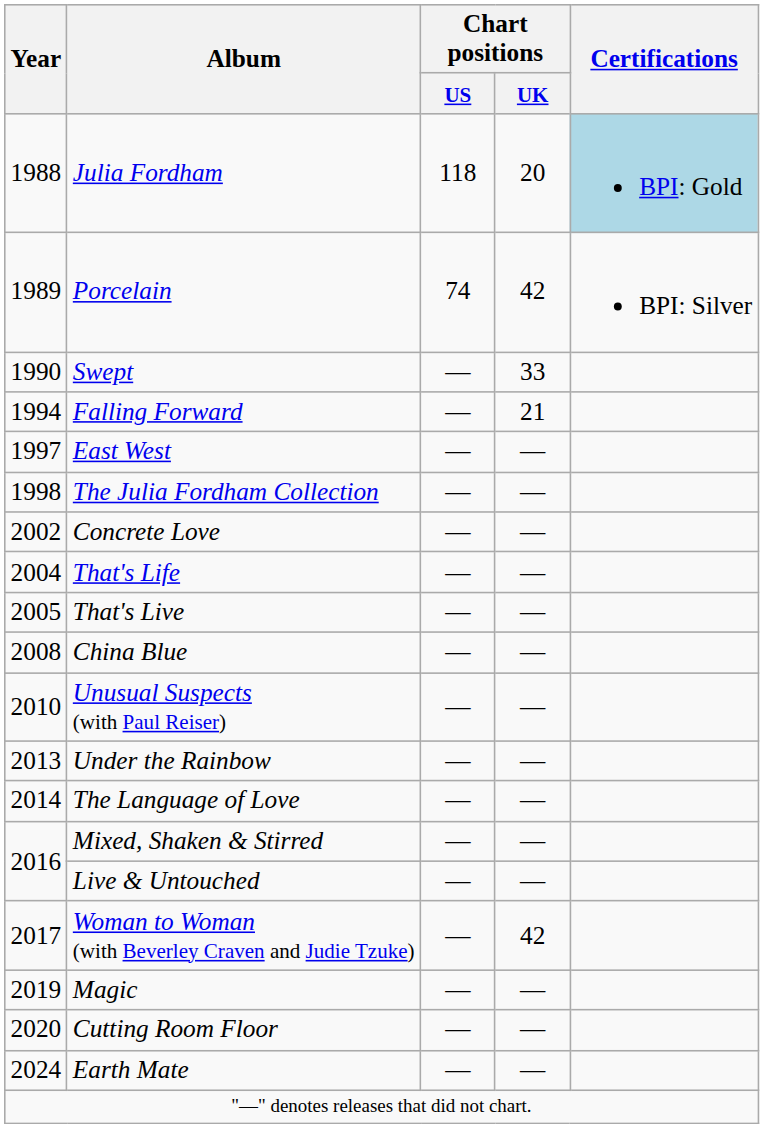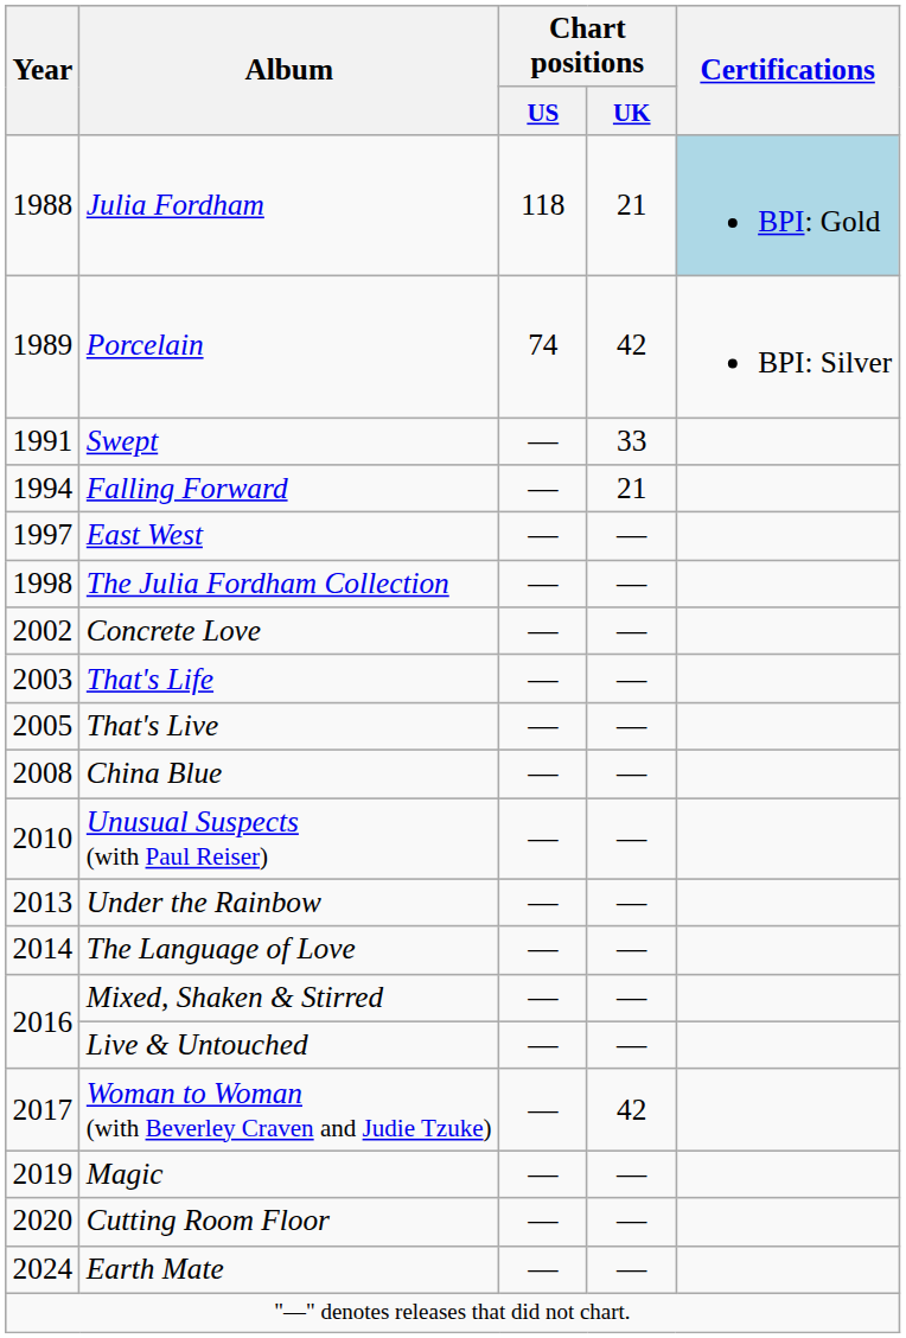 <table class="wikitable">
 <tr>
 <th rowspan="2">Year</th>
 <th rowspan="2">Album</th>
 <th colspan="2">Chart positions</th>
 <th rowspan="2"><a href='#'>Certifications</a></th>
 </tr>
 <tr>
 <th style="width:40px;"><small><a href='#'>US</a></small><br></th>
 <th style="width:40px;"><small><a href='#'>UK</a></small><br></th>
 </tr>
 <tr>
 <td>1988</td>
 <td><em><a href='#'>Julia Fordham</a></em></td>
 <td align=center>118</td>
-<td align=center>20</td>
+<td align=center>21</td>
 <td style="background: lightblue;"><br><ul><li><a href='#'>BPI</a>: Gold</li></ul></td>
 </tr>
 <tr>
 <td>1989</td>
 <td><em><a href='#'>Porcelain</a></em></td>
 <td align=center>74</td>
 <td align=center>42</td>
 <td><br><ul><li>BPI: Silver</li></ul></td>
 </tr>
 <tr>
-<td>1990</td>
+<td>1991</td>
 <td><em><a href='#'>Swept</a></em></td>
 <td align=center>—</td>
 <td align=center>33</td>
 <td></td>
 </tr>
 <tr>
 <td>1994</td>
 <td><em><a href='#'>Falling Forward</a></em></td>
 <td align=center>—</td>
 <td align=center>21</td>
 <td></td>
 </tr>
 <tr>
 <td>1997</td>
 <td><em><a href='#'>East West</a></em></td>
 <td align=center>—</td>
 <td align=center>—</td>
 <td></td>
 </tr>
 <tr>
 <td>1998</td>
 <td><em><a href='#'>The Julia Fordham Collection</a></em></td>
 <td align=center>—</td>
 <td align=center>—</td>
 <td></td>
 </tr>
 <tr>
 <td>2002</td>
 <td><em>Concrete Love</em></td>
 <td align=center>—</td>
 <td align=center>—</td>
 <td></td>
 </tr>
 <tr>
-<td>2004</td>
+<td>2003</td>
 <td><em><a href='#'>That's Life</a></em></td>
 <td align=center>—</td>
 <td align=center>—</td>
 <td></td>
 </tr>
 <tr>
 <td>2005</td>
 <td><em>That's Live</em></td>
 <td align=center>—</td>
 <td align=center>—</td>
 <td></td>
 </tr>
 <tr>
 <td>2008</td>
 <td><em>China Blue</em></td>
 <td align=center>—</td>
 <td align=center>—</td>
 <td></td>
 </tr>
 <tr>
 <td>2010</td>
 <td><em><a href='#'>Unusual Suspects</a></em> <br><small>(with <a href='#'>Paul Reiser</a>)</small></td>
 <td align=center>—</td>
 <td align=center>—</td>
 <td></td>
 </tr>
 <tr>
 <td>2013</td>
 <td><em>Under the Rainbow</em></td>
 <td align=center>—</td>
 <td align=center>—</td>
 <td></td>
 </tr>
 <tr>
 <td>2014</td>
 <td><em>The Language of Love</em></td>
 <td align=center>—</td>
 <td align=center>—</td>
 <td></td>
 </tr>
 <tr>
 <td rowspan="2">2016</td>
 <td><em>Mixed, Shaken & Stirred</em></td>
 <td align=center>—</td>
 <td align=center>—</td>
 <td></td>
 </tr>
 <tr>
 <td><em>Live & Untouched</em></td>
 <td align=center>—</td>
 <td align=center>—</td>
 <td></td>
 </tr>
 <tr>
 <td>2017</td>
 <td><em><a href='#'>Woman to Woman</a></em> <br><small>(with <a href='#'>Beverley Craven</a> and <a href='#'>Judie Tzuke</a>)</small></td>
 <td align=center>—</td>
 <td align=center>42</td>
 <td></td>
 </tr>
 <tr>
 <td>2019</td>
 <td><em>Magic</em></td>
 <td align=center>—</td>
 <td align=center>—</td>
 <td></td>
 </tr>
 <tr>
 <td>2020</td>
 <td><em>Cutting Room Floor</em></td>
 <td align=center>—</td>
 <td align=center>—</td>
 <td></td>
 </tr>
 <tr>
 <td>2024</td>
 <td><em>Earth Mate</em></td>
 <td align=center>—</td>
 <td align=center>—</td>
 <td></td>
 </tr>
 <tr>
 <td colspan="8" style="text-align:center; font-size:9pt;">"—" denotes releases that did not chart.</td>
 </tr>
 </table>
